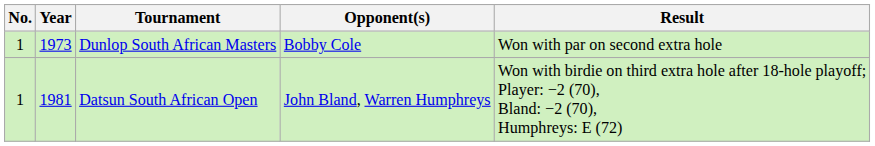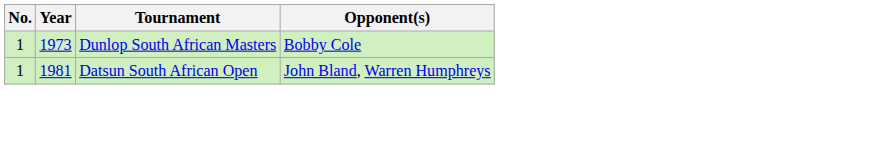 <table class="wikitable" style="font-size:95%;">
 <tr>
 <th>No.</th>
 <th>Year</th>
 <th>Tournament</th>
 <th>Opponent(s)</th>
-<th>Result</th>
 </tr>
 <tr style="background:#D0F0C0;">
 <td align=center>1</td>
 <td><a href='#'>1973</a></td>
 <td><a href='#'>Dunlop South African Masters</a></td>
 <td> <a href='#'>Bobby Cole</a></td>
-<td>Won with par on second extra hole</td>
 </tr>
 <tr style="background:#D0F0C0;">
 <td align=center>1</td>
 <td><a href='#'>1981</a></td>
 <td><a href='#'>Datsun South African Open</a></td>
 <td> <a href='#'>John Bland</a>,  <a href='#'>Warren Humphreys</a></td>
-<td>Won with birdie on third extra hole after 18-hole playoff;<br>Player: −2 (70),<br>Bland: −2 (70),<br>Humphreys: E (72)</td>
 </tr>
 </table>
